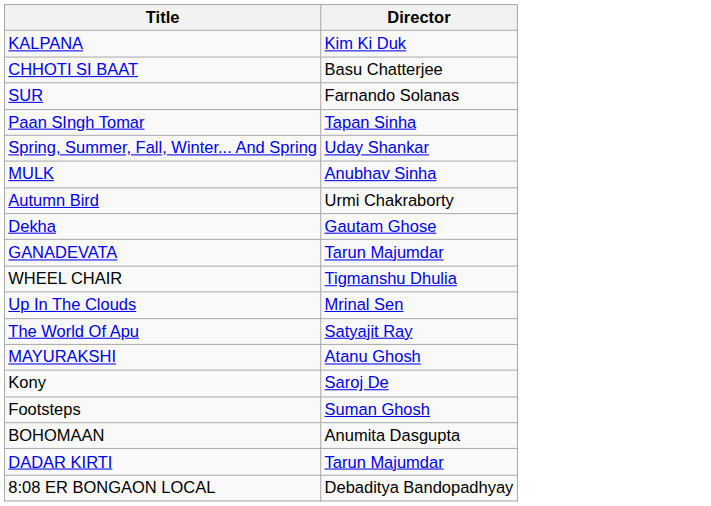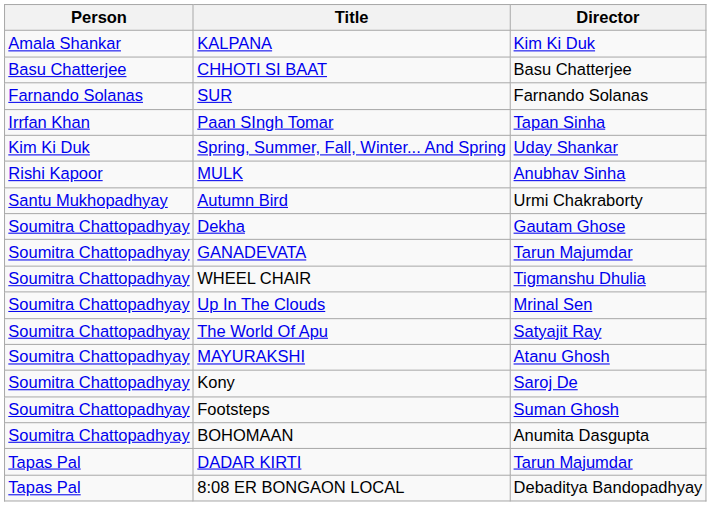 <table class="wikitable">
 <tr>
+<th>Person</th>
 <th>Title</th>
 <th>Director</th>
 </tr>
 <tr>
+<td><a href='#'>Amala Shankar</a></td>
 <td><a href='#'>KALPANA</a></td>
 <td><a href='#'>Kim Ki Duk</a></td>
 </tr>
 <tr>
+<td><a href='#'>Basu Chatterjee</a></td>
 <td><a href='#'>CHHOTI SI BAAT</a></td>
 <td>Basu Chatterjee</td>
 </tr>
 <tr>
+<td><a href='#'>Farnando Solanas</a></td>
 <td><a href='#'>SUR</a></td>
 <td>Farnando Solanas</td>
 </tr>
 <tr>
+<td><a href='#'>Irrfan Khan</a></td>
 <td><a href='#'>Paan SIngh Tomar</a></td>
 <td><a href='#'>Tapan Sinha</a></td>
 </tr>
 <tr>
+<td><a href='#'>Kim Ki Duk</a></td>
 <td><a href='#'>Spring, Summer, Fall, Winter... And Spring</a></td>
 <td><a href='#'>Uday Shankar</a></td>
 </tr>
 <tr>
+<td><a href='#'>Rishi Kapoor</a></td>
 <td><a href='#'>MULK</a></td>
 <td><a href='#'>Anubhav Sinha</a></td>
 </tr>
 <tr>
+<td><a href='#'>Santu Mukhopadhyay</a></td>
 <td><a href='#'>Autumn Bird</a></td>
 <td>Urmi Chakraborty</td>
 </tr>
 <tr>
+<td><a href='#'>Soumitra Chattopadhyay</a></td>
 <td><a href='#'>Dekha</a></td>
 <td><a href='#'>Gautam Ghose</a></td>
 </tr>
 <tr>
+<td><a href='#'>Soumitra Chattopadhyay</a></td>
 <td><a href='#'>GANADEVATA</a></td>
 <td><a href='#'>Tarun Majumdar</a></td>
 </tr>
 <tr>
+<td><a href='#'>Soumitra Chattopadhyay</a></td>
 <td>WHEEL CHAIR</td>
 <td><a href='#'>Tigmanshu Dhulia</a></td>
 </tr>
 <tr>
+<td><a href='#'>Soumitra Chattopadhyay</a></td>
 <td><a href='#'>Up In The Clouds</a></td>
 <td><a href='#'>Mrinal Sen</a></td>
 </tr>
 <tr>
+<td><a href='#'>Soumitra Chattopadhyay</a></td>
 <td><a href='#'>The World Of Apu</a></td>
 <td><a href='#'>Satyajit Ray</a></td>
 </tr>
 <tr>
+<td><a href='#'>Soumitra Chattopadhyay</a></td>
 <td><a href='#'>MAYURAKSHI</a></td>
 <td><a href='#'>Atanu Ghosh</a></td>
 </tr>
 <tr>
+<td><a href='#'>Soumitra Chattopadhyay</a></td>
 <td>Kony</td>
 <td><a href='#'>Saroj De</a></td>
 </tr>
 <tr>
+<td><a href='#'>Soumitra Chattopadhyay</a></td>
 <td>Footsteps</td>
 <td><a href='#'>Suman Ghosh</a></td>
 </tr>
 <tr>
+<td><a href='#'>Soumitra Chattopadhyay</a></td>
 <td>BOHOMAAN</td>
 <td>Anumita Dasgupta</td>
 </tr>
 <tr>
+<td><a href='#'>Tapas Pal</a></td>
 <td><a href='#'>DADAR KIRTI</a></td>
 <td><a href='#'>Tarun Majumdar</a></td>
 </tr>
 <tr>
+<td><a href='#'>Tapas Pal</a></td>
 <td>8:08 ER BONGAON LOCAL</td>
 <td>Debaditya Bandopadhyay</td>
 </tr>
 </table>
